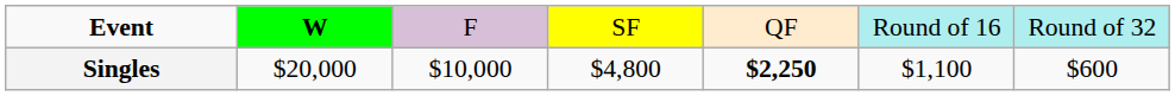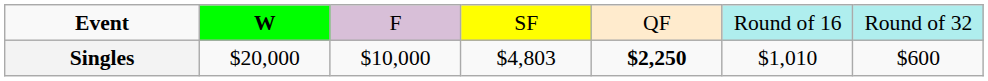 <table class=wikitable style=font-size:95%;text-align:center>
 <tr>
 <td style="width:130px"><strong>Event</strong></td>
 <td style="width:85px; background:lime"><strong>W</strong></td>
 <td style="width:85px; background:thistle">F</td>
 <td style="width:85px; background:#ffff00">SF</td>
 <td style="width:85px; background:#ffebcd">QF</td>
 <td style="width:85px; background:#afeeee">Round of 16</td>
 <td style="width:85px; background:#afeeee">Round of 32</td>
 </tr>
 <tr>
 <th style=background:#f3f3f3>Singles </th>
 <td>$20,000</td>
 <td>$10,000</td>
-<td>$4,800</td>
+<td>$4,803</td>
 <td><strong>$2,250</strong></td>
-<td>$1,100</td>
+<td>$1,010</td>
 <td>$600</td>
 </tr>
 </table>
